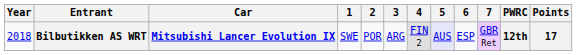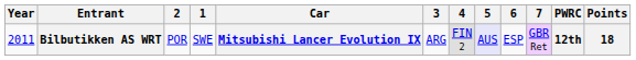 <table class="wikitable" border="1" style="text-align:center; font-size:90%;">
 <tr>
 <th>Year</th>
 <th>Entrant</th>
+<th>2</th>
+<th>1</th>
 <th>Car</th>
-<th>1</th>
-<th>2</th>
 <th>3</th>
 <th>4</th>
 <th>5</th>
 <th>6</th>
 <th>7</th>
 <th>PWRC</th>
 <th>Points</th>
 </tr>
 <tr>
-<td><a href='#'>2018</a></td>
+<td><a href='#'>2011</a></td>
 <th>Bilbutikken AS WRT</th>
+<td><a href='#'>POR</a></td>
+<td><a href='#'>SWE</a></td>
 <th><a href='#'>Mitsubishi Lancer Evolution IX</a></th>
-<td><a href='#'>SWE</a></td>
-<td><a href='#'>POR</a></td>
 <td><a href='#'>ARG</a></td>
 <td style="background:#DFDFDF;"><a href='#'>FIN</a><br><small>2</small></td>
 <td style="background: lavender;"><a href='#'>AUS</a></td>
 <td><a href='#'>ESP</a></td>
 <td style="background:#EFCFFF;"><a href='#'>GBR</a><br><small>Ret</small></td>
 <th>12th</th>
-<th>17</th>
+<th>18</th>
 </tr>
 </table>
